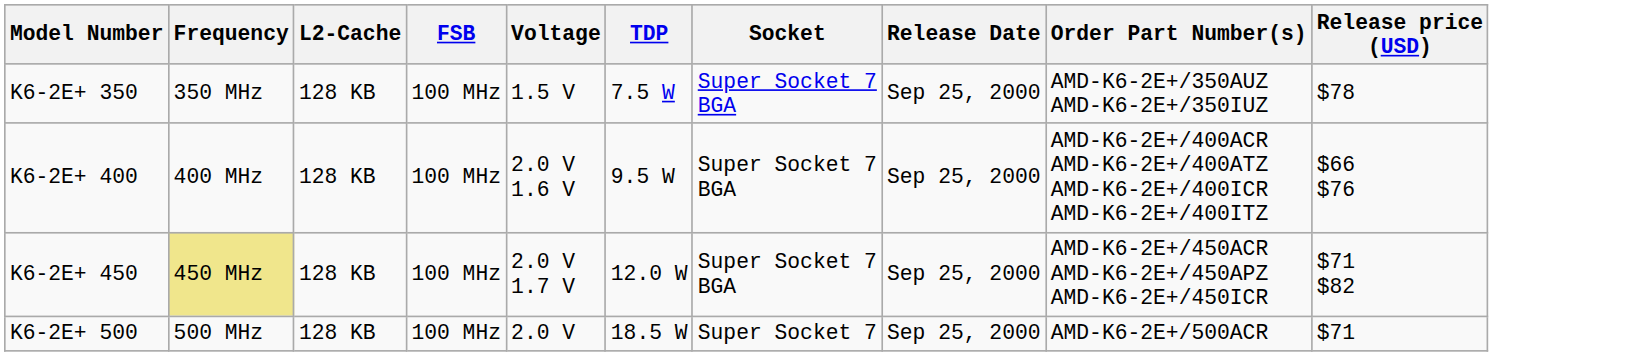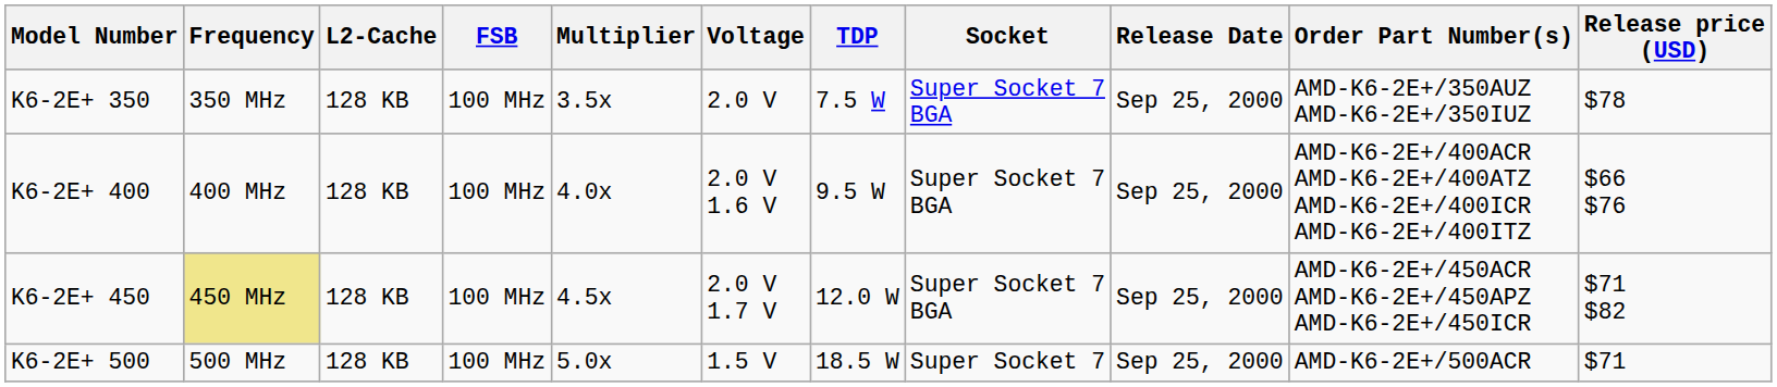 <table class="wikitable">
 <tr>
 <th>Model Number</th>
 <th>Frequency</th>
 <th>L2-Cache</th>
 <th><a href='#'>FSB</a></th>
+<th>Multiplier</th>
 <th>Voltage</th>
 <th><a href='#'>TDP</a></th>
 <th>Socket</th>
 <th>Release Date</th>
 <th>Order Part Number(s)</th>
 <th>Release price<br>(<a href='#'>USD</a>)</th>
 </tr>
 <tr>
 <td>K6-2E+ 350</td>
 <td>350 MHz</td>
 <td>128 KB</td>
 <td>100 MHz</td>
-<td>1.5 V</td>
+<td>3.5x</td>
+<td>2.0 V</td>
 <td>7.5 <a href='#'>W</a></td>
 <td><a href='#'>Super Socket 7</a><br><a href='#'>BGA</a></td>
 <td>Sep 25, 2000</td>
 <td>AMD-K6-2E+/350AUZ<br>AMD-K6-2E+/350IUZ</td>
 <td>$78</td>
 </tr>
 <tr>
 <td>K6-2E+ 400</td>
 <td>400 MHz</td>
 <td>128 KB</td>
 <td>100 MHz</td>
+<td>4.0x</td>
 <td>2.0 V<br>1.6 V</td>
 <td>9.5 W</td>
 <td>Super Socket 7<br>BGA</td>
 <td>Sep 25, 2000</td>
 <td>AMD-K6-2E+/400ACR<br>AMD-K6-2E+/400ATZ<br>AMD-K6-2E+/400ICR<br>AMD-K6-2E+/400ITZ</td>
 <td>$66<br>$76</td>
 </tr>
 <tr>
 <td>K6-2E+ 450</td>
 <td style="background: khaki;">450 MHz</td>
 <td>128 KB</td>
 <td>100 MHz</td>
+<td>4.5x</td>
 <td>2.0 V<br>1.7 V</td>
 <td>12.0 W</td>
 <td>Super Socket 7<br>BGA</td>
 <td>Sep 25, 2000</td>
 <td>AMD-K6-2E+/450ACR<br>AMD-K6-2E+/450APZ<br>AMD-K6-2E+/450ICR</td>
 <td>$71<br>$82</td>
 </tr>
 <tr>
 <td>K6-2E+ 500</td>
 <td>500 MHz</td>
 <td>128 KB</td>
 <td>100 MHz</td>
-<td>2.0 V</td>
+<td>5.0x</td>
+<td>1.5 V</td>
 <td>18.5 W</td>
 <td>Super Socket 7</td>
 <td>Sep 25, 2000</td>
 <td>AMD-K6-2E+/500ACR</td>
 <td>$71</td>
 </tr>
 </table>
